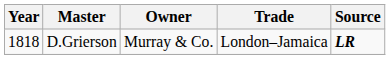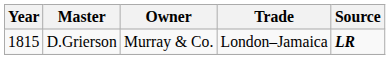 <table class="sortable wikitable">
 <tr>
 <th>Year</th>
 <th>Master</th>
 <th>Owner</th>
 <th>Trade</th>
 <th>Source</th>
 </tr>
 <tr>
-<td>1818</td>
+<td>1815</td>
 <td>D.Grierson</td>
 <td>Murray & Co.</td>
 <td>London–Jamaica</td>
 <td><strong><em>LR</em></strong></td>
 </tr>
 <tr>
 </tr>
 </table>
